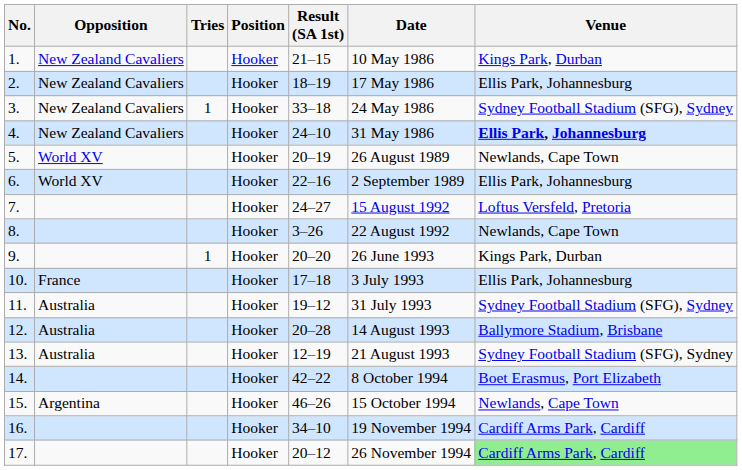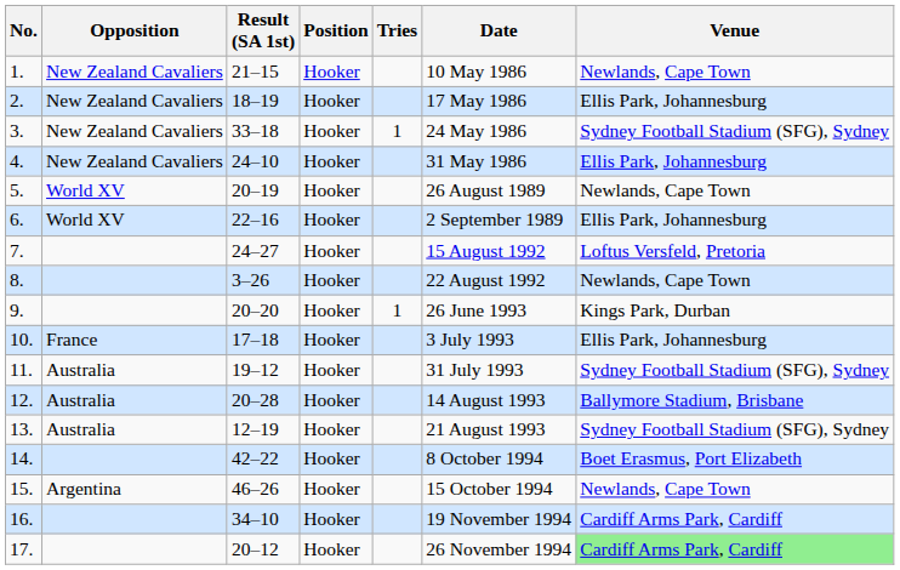 <table class="wikitable sortable">
 <tr>
 <th>No.</th>
 <th>Opposition</th>
+<th>Result<br>(SA 1st)</th>
+<th>Position</th>
 <th>Tries</th>
-<th>Position</th>
-<th>Result<br>(SA 1st)</th>
 <th>Date</th>
 <th>Venue</th>
 </tr>
 <tr>
 <td>1.</td>
 <td><a href='#'>New Zealand Cavaliers</a></td>
+<td>21–15</td>
+<td><a href='#'>Hooker</a></td>
 <td></td>
-<td><a href='#'>Hooker</a></td>
-<td>21–15</td>
 <td>10 May 1986</td>
-<td><a href='#'>Kings Park</a>, <a href='#'>Durban</a></td>
+<td><a href='#'>Newlands</a>, <a href='#'>Cape Town</a></td>
 </tr>
 <tr style="background: #D0E6FF;">
 <td>2.</td>
 <td>New Zealand Cavaliers</td>
+<td>18–19</td>
+<td>Hooker</td>
 <td></td>
-<td>Hooker</td>
-<td>18–19</td>
 <td>17 May 1986</td>
 <td>Ellis Park, Johannesburg</td>
 </tr>
 <tr>
 <td>3.</td>
 <td>New Zealand Cavaliers</td>
+<td>33–18</td>
+<td>Hooker</td>
 <td align="center">1</td>
-<td>Hooker</td>
-<td>33–18</td>
 <td>24 May 1986</td>
 <td><a href='#'>Sydney Football Stadium</a> (SFG), <a href='#'>Sydney</a></td>
 </tr>
 <tr style="background: #D0E6FF;">
 <td>4.</td>
 <td>New Zealand Cavaliers</td>
+<td>24–10</td>
+<td>Hooker</td>
 <td></td>
-<td>Hooker</td>
-<td>24–10</td>
 <td>31 May 1986</td>
-<td><strong><a href='#'>Ellis Park</a>, <a href='#'>Johannesburg</a></strong></td>
+<td><a href='#'>Ellis Park</a>, <a href='#'>Johannesburg</a></td>
 </tr>
 <tr>
 <td>5.</td>
 <td><a href='#'>World XV</a></td>
+<td>20–19</td>
+<td>Hooker</td>
 <td></td>
-<td>Hooker</td>
-<td>20–19</td>
 <td>26 August 1989</td>
 <td>Newlands, Cape Town</td>
 </tr>
 <tr style="background: #D0E6FF;">
 <td>6.</td>
 <td>World XV</td>
+<td>22–16</td>
+<td>Hooker</td>
 <td></td>
-<td>Hooker</td>
-<td>22–16</td>
 <td>2 September 1989</td>
 <td>Ellis Park, Johannesburg</td>
 </tr>
 <tr>
 <td>7.</td>
 <td></td>
+<td>24–27</td>
+<td>Hooker</td>
 <td></td>
-<td>Hooker</td>
-<td>24–27</td>
 <td><a href='#'>15 August 1992</a></td>
 <td><a href='#'>Loftus Versfeld</a>, <a href='#'>Pretoria</a></td>
 </tr>
 <tr style="background: #D0E6FF;">
 <td>8.</td>
 <td></td>
+<td>3–26</td>
+<td>Hooker</td>
 <td></td>
-<td>Hooker</td>
-<td>3–26</td>
 <td>22 August 1992</td>
 <td>Newlands, Cape Town</td>
 </tr>
 <tr>
 <td>9.</td>
 <td></td>
+<td>20–20</td>
+<td>Hooker</td>
 <td align="center">1</td>
-<td>Hooker</td>
-<td>20–20</td>
 <td>26 June 1993</td>
 <td>Kings Park, Durban</td>
 </tr>
 <tr style="background: #D0E6FF;">
 <td>10.</td>
 <td> France</td>
+<td>17–18</td>
+<td>Hooker</td>
 <td></td>
-<td>Hooker</td>
-<td>17–18</td>
 <td>3 July 1993</td>
 <td>Ellis Park, Johannesburg</td>
 </tr>
 <tr>
 <td>11.</td>
 <td> Australia</td>
+<td>19–12</td>
+<td>Hooker</td>
 <td></td>
-<td>Hooker</td>
-<td>19–12</td>
 <td>31 July 1993</td>
 <td><a href='#'>Sydney Football Stadium</a> (SFG), <a href='#'>Sydney</a></td>
 </tr>
 <tr style="background: #D0E6FF;">
 <td>12.</td>
 <td> Australia</td>
+<td>20–28</td>
+<td>Hooker</td>
 <td></td>
-<td>Hooker</td>
-<td>20–28</td>
 <td>14 August 1993</td>
 <td><a href='#'>Ballymore Stadium</a>, <a href='#'>Brisbane</a></td>
 </tr>
 <tr>
 <td>13.</td>
 <td> Australia</td>
+<td>12–19</td>
+<td>Hooker</td>
 <td></td>
-<td>Hooker</td>
-<td>12–19</td>
 <td>21 August 1993</td>
 <td><a href='#'>Sydney Football Stadium</a> (SFG), Sydney</td>
 </tr>
 <tr style="background: #D0E6FF;">
 <td>14.</td>
 <td></td>
+<td>42–22</td>
+<td>Hooker</td>
 <td></td>
-<td>Hooker</td>
-<td>42–22</td>
 <td>8 October 1994</td>
 <td><a href='#'>Boet Erasmus</a>, <a href='#'>Port Elizabeth</a></td>
 </tr>
 <tr>
 <td>15.</td>
 <td> Argentina</td>
+<td>46–26</td>
+<td>Hooker</td>
 <td></td>
-<td>Hooker</td>
-<td>46–26</td>
 <td>15 October 1994</td>
 <td><a href='#'>Newlands</a>, <a href='#'>Cape Town</a></td>
 </tr>
 <tr style="background: #D0E6FF;">
 <td>16.</td>
 <td></td>
+<td>34–10</td>
+<td>Hooker</td>
 <td></td>
-<td>Hooker</td>
-<td>34–10</td>
 <td>19 November 1994</td>
 <td><a href='#'>Cardiff Arms Park</a>, <a href='#'>Cardiff</a></td>
 </tr>
 <tr>
 <td>17.</td>
 <td></td>
+<td>20–12</td>
+<td>Hooker</td>
 <td></td>
-<td>Hooker</td>
-<td>20–12</td>
 <td>26 November 1994</td>
 <td style="background: lightgreen;"><a href='#'>Cardiff Arms Park</a>, <a href='#'>Cardiff</a></td>
 </tr>
 </table>
